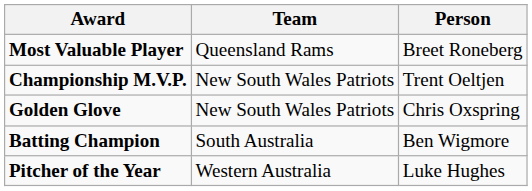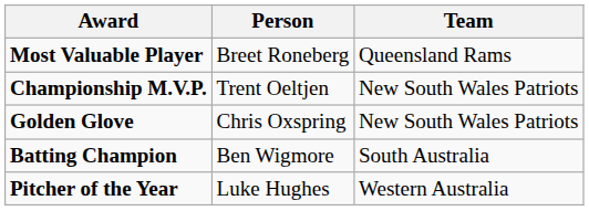 <table class="wikitable">
 <tr>
 <th>Award</th>
+<th>Person</th>
 <th>Team</th>
-<th>Person</th>
 </tr>
 <tr>
 <td><strong>Most Valuable Player</strong></td>
+<td>Breet Roneberg</td>
 <td>Queensland Rams</td>
-<td>Breet Roneberg</td>
 </tr>
 <tr>
 <td><strong>Championship M.V.P.</strong></td>
+<td>Trent Oeltjen</td>
 <td>New South Wales Patriots</td>
-<td>Trent Oeltjen</td>
 </tr>
 <tr>
 <td><strong>Golden Glove</strong></td>
+<td>Chris Oxspring</td>
 <td>New South Wales Patriots</td>
-<td>Chris Oxspring</td>
 </tr>
 <tr>
 <td><strong>Batting Champion</strong></td>
+<td>Ben Wigmore</td>
 <td>South Australia</td>
-<td>Ben Wigmore</td>
 </tr>
 <tr>
 <td><strong>Pitcher of the Year</strong></td>
+<td>Luke Hughes</td>
 <td>Western Australia</td>
-<td>Luke Hughes</td>
 </tr>
 </table>
